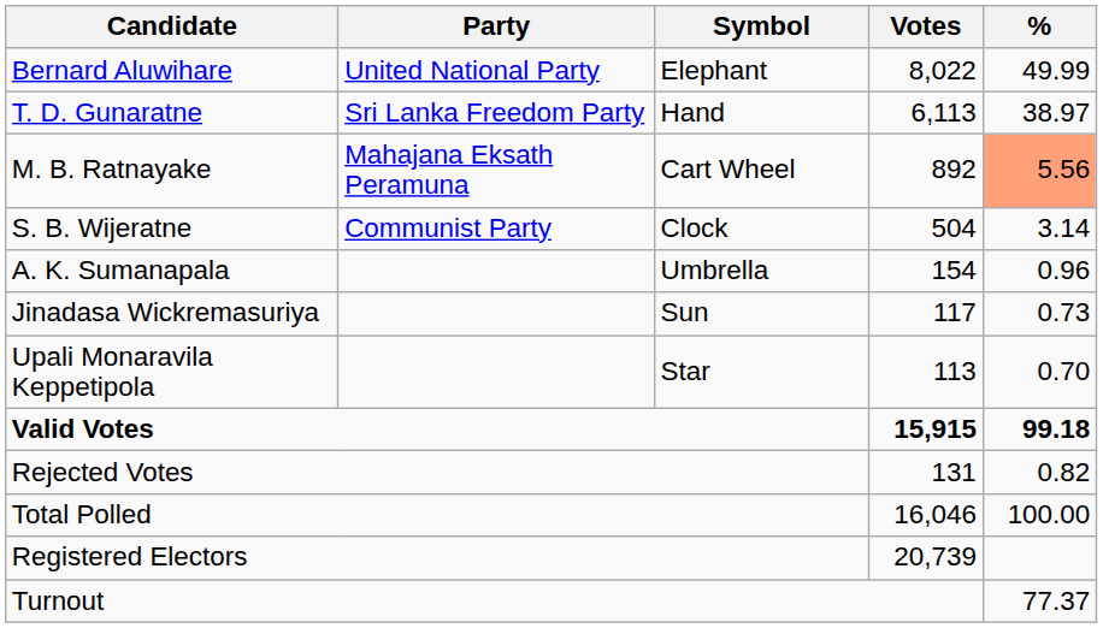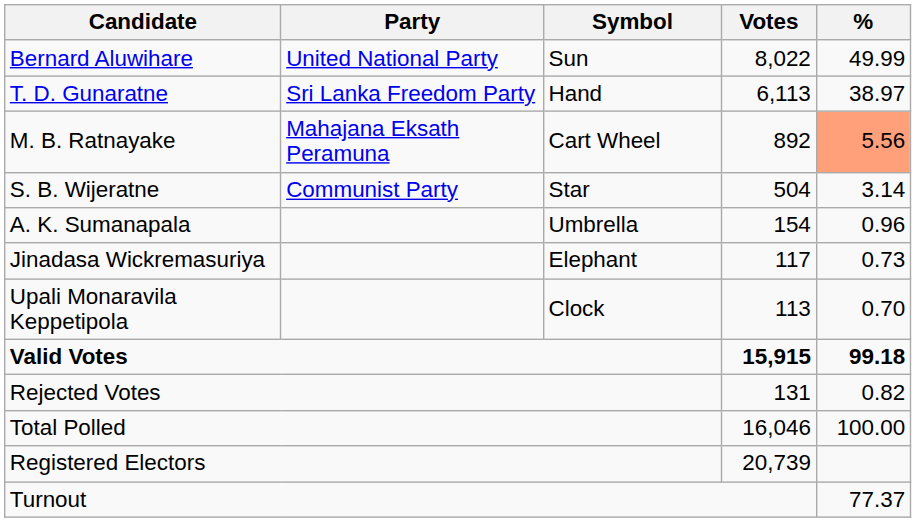 <table class="wikitable" border="1" style="text-align:right;">
 <tr>
 <th align=left width="190">Candidate</th>
 <th align=left width="180">Party</th>
 <th align=left width="120">Symbol</th>
 <th align=left width="60">Votes</th>
 <th align=left width="60">%</th>
 </tr>
 <tr>
 <td align=left><a href='#'>Bernard Aluwihare</a></td>
 <td align=left><a href='#'>United National Party</a></td>
-<td align=left>Elephant</td>
+<td align=left>Sun</td>
 <td align=right>8,022</td>
 <td align=right>49.99</td>
 </tr>
 <tr>
 <td align=left><a href='#'>T. D. Gunaratne</a></td>
 <td align=left><a href='#'>Sri Lanka Freedom Party</a></td>
 <td align=left>Hand</td>
 <td align=right>6,113</td>
 <td align=right>38.97</td>
 </tr>
 <tr>
 <td align=left>M. B. Ratnayake</td>
 <td align=left><a href='#'>Mahajana Eksath Peramuna</a></td>
 <td align=left>Cart Wheel</td>
 <td align=right>892</td>
 <td align=right style="background: lightsalmon;">5.56</td>
 </tr>
 <tr>
 <td align=left>S. B. Wijeratne</td>
 <td align=left><a href='#'>Communist Party</a></td>
-<td align=left>Clock</td>
+<td align=left>Star</td>
 <td align=right>504</td>
 <td align=right>3.14</td>
 </tr>
 <tr>
 <td align=left>A. K. Sumanapala</td>
 <td></td>
 <td align=left>Umbrella</td>
 <td align=right>154</td>
 <td align=right>0.96</td>
 </tr>
 <tr>
 <td align=left>Jinadasa Wickremasuriya</td>
 <td></td>
-<td align=left>Sun</td>
+<td align=left>Elephant</td>
 <td align=right>117</td>
 <td align=right>0.73</td>
 </tr>
 <tr>
 <td align=left>Upali Monaravila Keppetipola</td>
 <td></td>
-<td align=left>Star</td>
+<td align=left>Clock</td>
 <td align=right>113</td>
 <td align=right>0.70</td>
 </tr>
 <tr>
 <td align=left colspan=3><strong>Valid Votes</strong></td>
 <td align=right><strong>15,915</strong></td>
 <td align=right><strong>99.18</strong></td>
 </tr>
 <tr>
 <td align=left colspan=3>Rejected Votes</td>
 <td align=right>131</td>
 <td align=right>0.82</td>
 </tr>
 <tr>
 <td align=left colspan=3>Total Polled</td>
 <td align=right>16,046</td>
 <td align=right>100.00</td>
 </tr>
 <tr>
 <td align=left colspan=3>Registered Electors</td>
 <td align=right>20,739</td>
 <td></td>
 </tr>
 <tr>
 <td align=left colspan=4>Turnout</td>
 <td align=right>77.37</td>
 </tr>
 </table>
